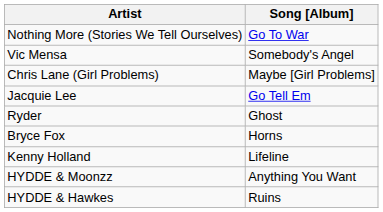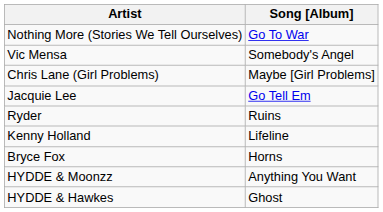 <table class="wikitable">
 <tr>
 <th>Artist</th>
 <th>Song [Album]</th>
 </tr>
 <tr>
 <td>Nothing More (Stories We Tell Ourselves)</td>
 <td><a href='#'>Go To War</a></td>
 </tr>
 <tr>
 <td>Vic Mensa</td>
 <td>Somebody's Angel</td>
 </tr>
 <tr>
 <td>Chris Lane (Girl Problems)</td>
 <td>Maybe [Girl Problems]</td>
 </tr>
 <tr>
 <td>Jacquie Lee</td>
 <td><a href='#'>Go Tell Em</a></td>
 </tr>
 <tr>
 <td>Ryder</td>
-<td>Ghost</td>
+<td>Ruins</td>
+</tr>
+<tr>
+<td>Kenny Holland</td>
+<td>Lifeline</td>
 </tr>
 <tr>
 <td>Bryce Fox</td>
 <td>Horns</td>
-</tr>
-<tr>
-<td>Kenny Holland</td>
-<td>Lifeline</td>
 </tr>
 <tr>
 <td>HYDDE & Moonzz</td>
 <td>Anything You Want</td>
 </tr>
 <tr>
 <td>HYDDE & Hawkes</td>
-<td>Ruins</td>
+<td>Ghost</td>
 </tr>
 </table>
